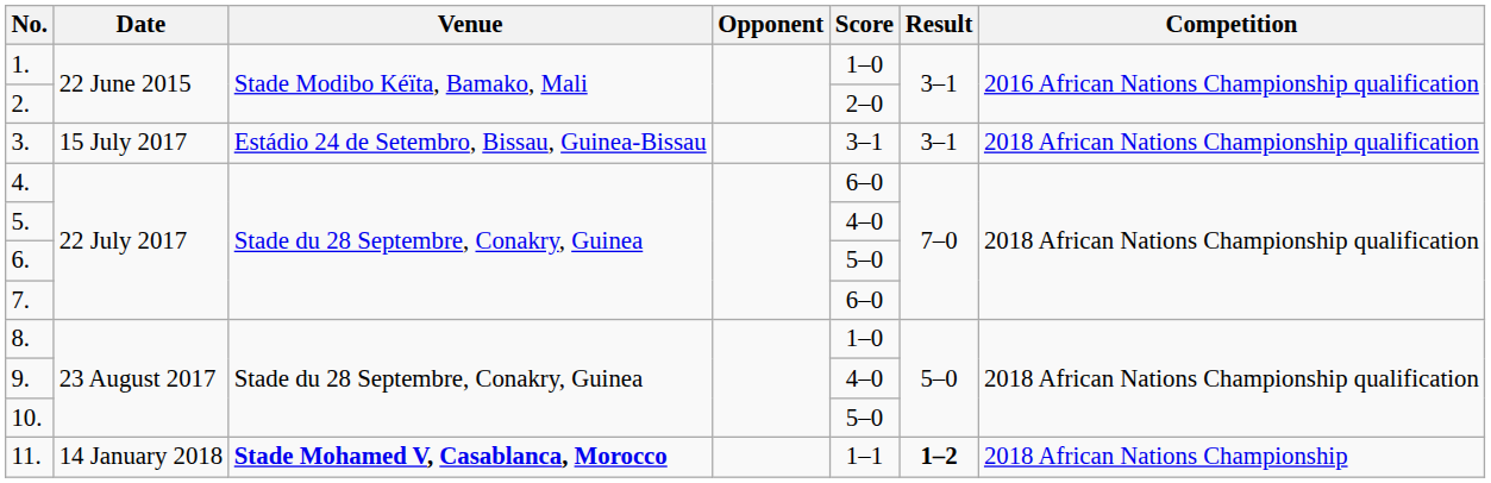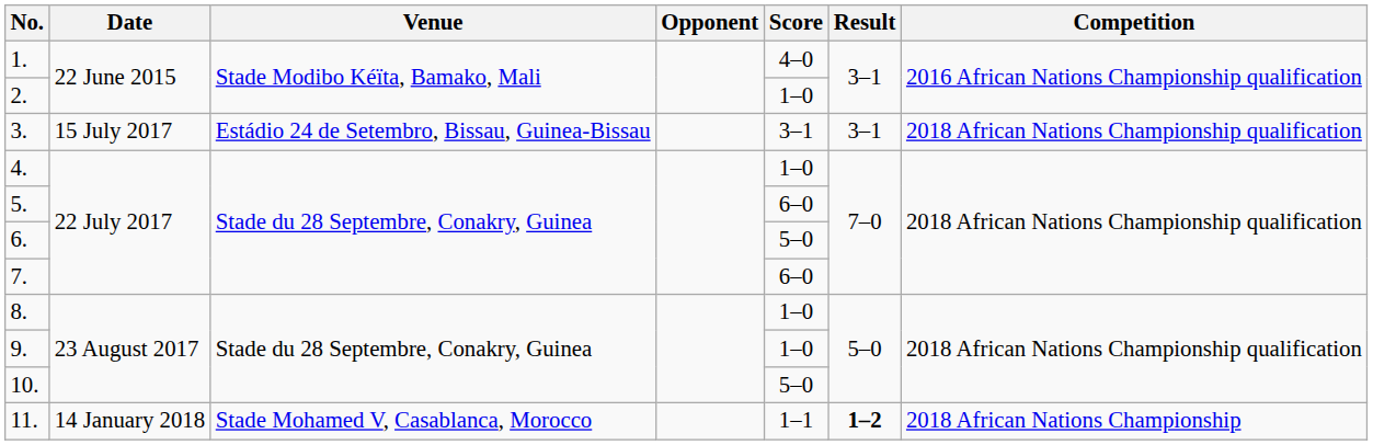 <table class="wikitable" style="font-size:100%;">
 <tr>
 <th>No.</th>
 <th>Date</th>
 <th>Venue</th>
 <th>Opponent</th>
 <th>Score</th>
 <th>Result</th>
 <th>Competition</th>
 </tr>
 <tr>
 <td>1.</td>
 <td rowspan="2">22 June 2015</td>
 <td rowspan="2"><a href='#'>Stade Modibo Kéïta</a>, <a href='#'>Bamako</a>, <a href='#'>Mali</a></td>
 <td rowspan="2"></td>
-<td align=center>1–0</td>
+<td align=center>4–0</td>
 <td rowspan="2" style="text-align:center">3–1</td>
 <td rowspan="2"><a href='#'>2016 African Nations Championship qualification</a></td>
 </tr>
 <tr>
 <td>2.</td>
-<td align=center>2–0</td>
+<td align=center>1–0</td>
 </tr>
 <tr>
 <td>3.</td>
 <td>15 July 2017</td>
 <td><a href='#'>Estádio 24 de Setembro</a>, <a href='#'>Bissau</a>, <a href='#'>Guinea-Bissau</a></td>
 <td></td>
 <td align=center>3–1</td>
 <td align=center>3–1</td>
 <td><a href='#'>2018 African Nations Championship qualification</a></td>
 </tr>
 <tr>
 <td>4.</td>
 <td rowspan="4">22 July 2017</td>
 <td rowspan="4"><a href='#'>Stade du 28 Septembre</a>, <a href='#'>Conakry</a>, <a href='#'>Guinea</a></td>
 <td rowspan=4></td>
-<td align=center>6–0</td>
+<td align=center>1–0</td>
 <td rowspan="4" style="text-align:center">7–0</td>
 <td rowspan="4">2018 African Nations Championship qualification</td>
 </tr>
 <tr>
 <td>5.</td>
-<td align=center>4–0</td>
+<td align=center>6–0</td>
 </tr>
 <tr>
 <td>6.</td>
 <td align=center>5–0</td>
 </tr>
 <tr>
 <td>7.</td>
 <td align=center>6–0</td>
 </tr>
 <tr>
 <td>8.</td>
 <td rowspan="3">23 August 2017</td>
 <td rowspan="3">Stade du 28 Septembre, Conakry, Guinea</td>
 <td rowspan=3></td>
 <td align=center>1–0</td>
 <td rowspan="3" style="text-align:center">5–0</td>
 <td rowspan="3">2018 African Nations Championship qualification</td>
 </tr>
 <tr>
 <td>9.</td>
-<td align=center>4–0</td>
+<td align=center>1–0</td>
 </tr>
 <tr>
 <td>10.</td>
 <td align=center>5–0</td>
 </tr>
 <tr>
 <td>11.</td>
 <td>14 January 2018</td>
-<td><strong><a href='#'>Stade Mohamed V</a>, <a href='#'>Casablanca</a>, <a href='#'>Morocco</a></strong></td>
+<td><a href='#'>Stade Mohamed V</a>, <a href='#'>Casablanca</a>, <a href='#'>Morocco</a></td>
 <td></td>
 <td align=center>1–1</td>
 <td align=center><strong>1–2</strong></td>
 <td><a href='#'>2018 African Nations Championship</a></td>
 </tr>
 </table>
